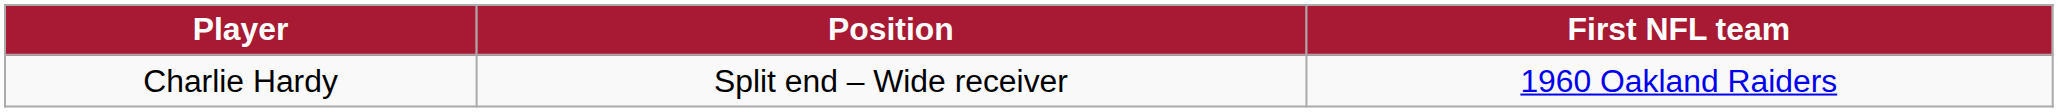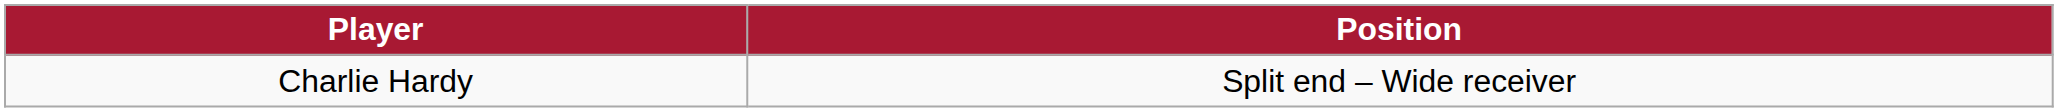 <table class="wikitable" width="65%">
 <tr align="center" style="background:#A81933;color:#FFFFFF;">
 <td><strong>Player</strong></td>
 <td><strong>Position</strong></td>
-<td><strong>First NFL team</strong></td>
 </tr>
 <tr align="center" bgcolor="">
 <td>Charlie Hardy</td>
 <td>Split end – Wide receiver</td>
-<td><a href='#'>1960 Oakland Raiders</a></td>
 </tr>
 </table>
